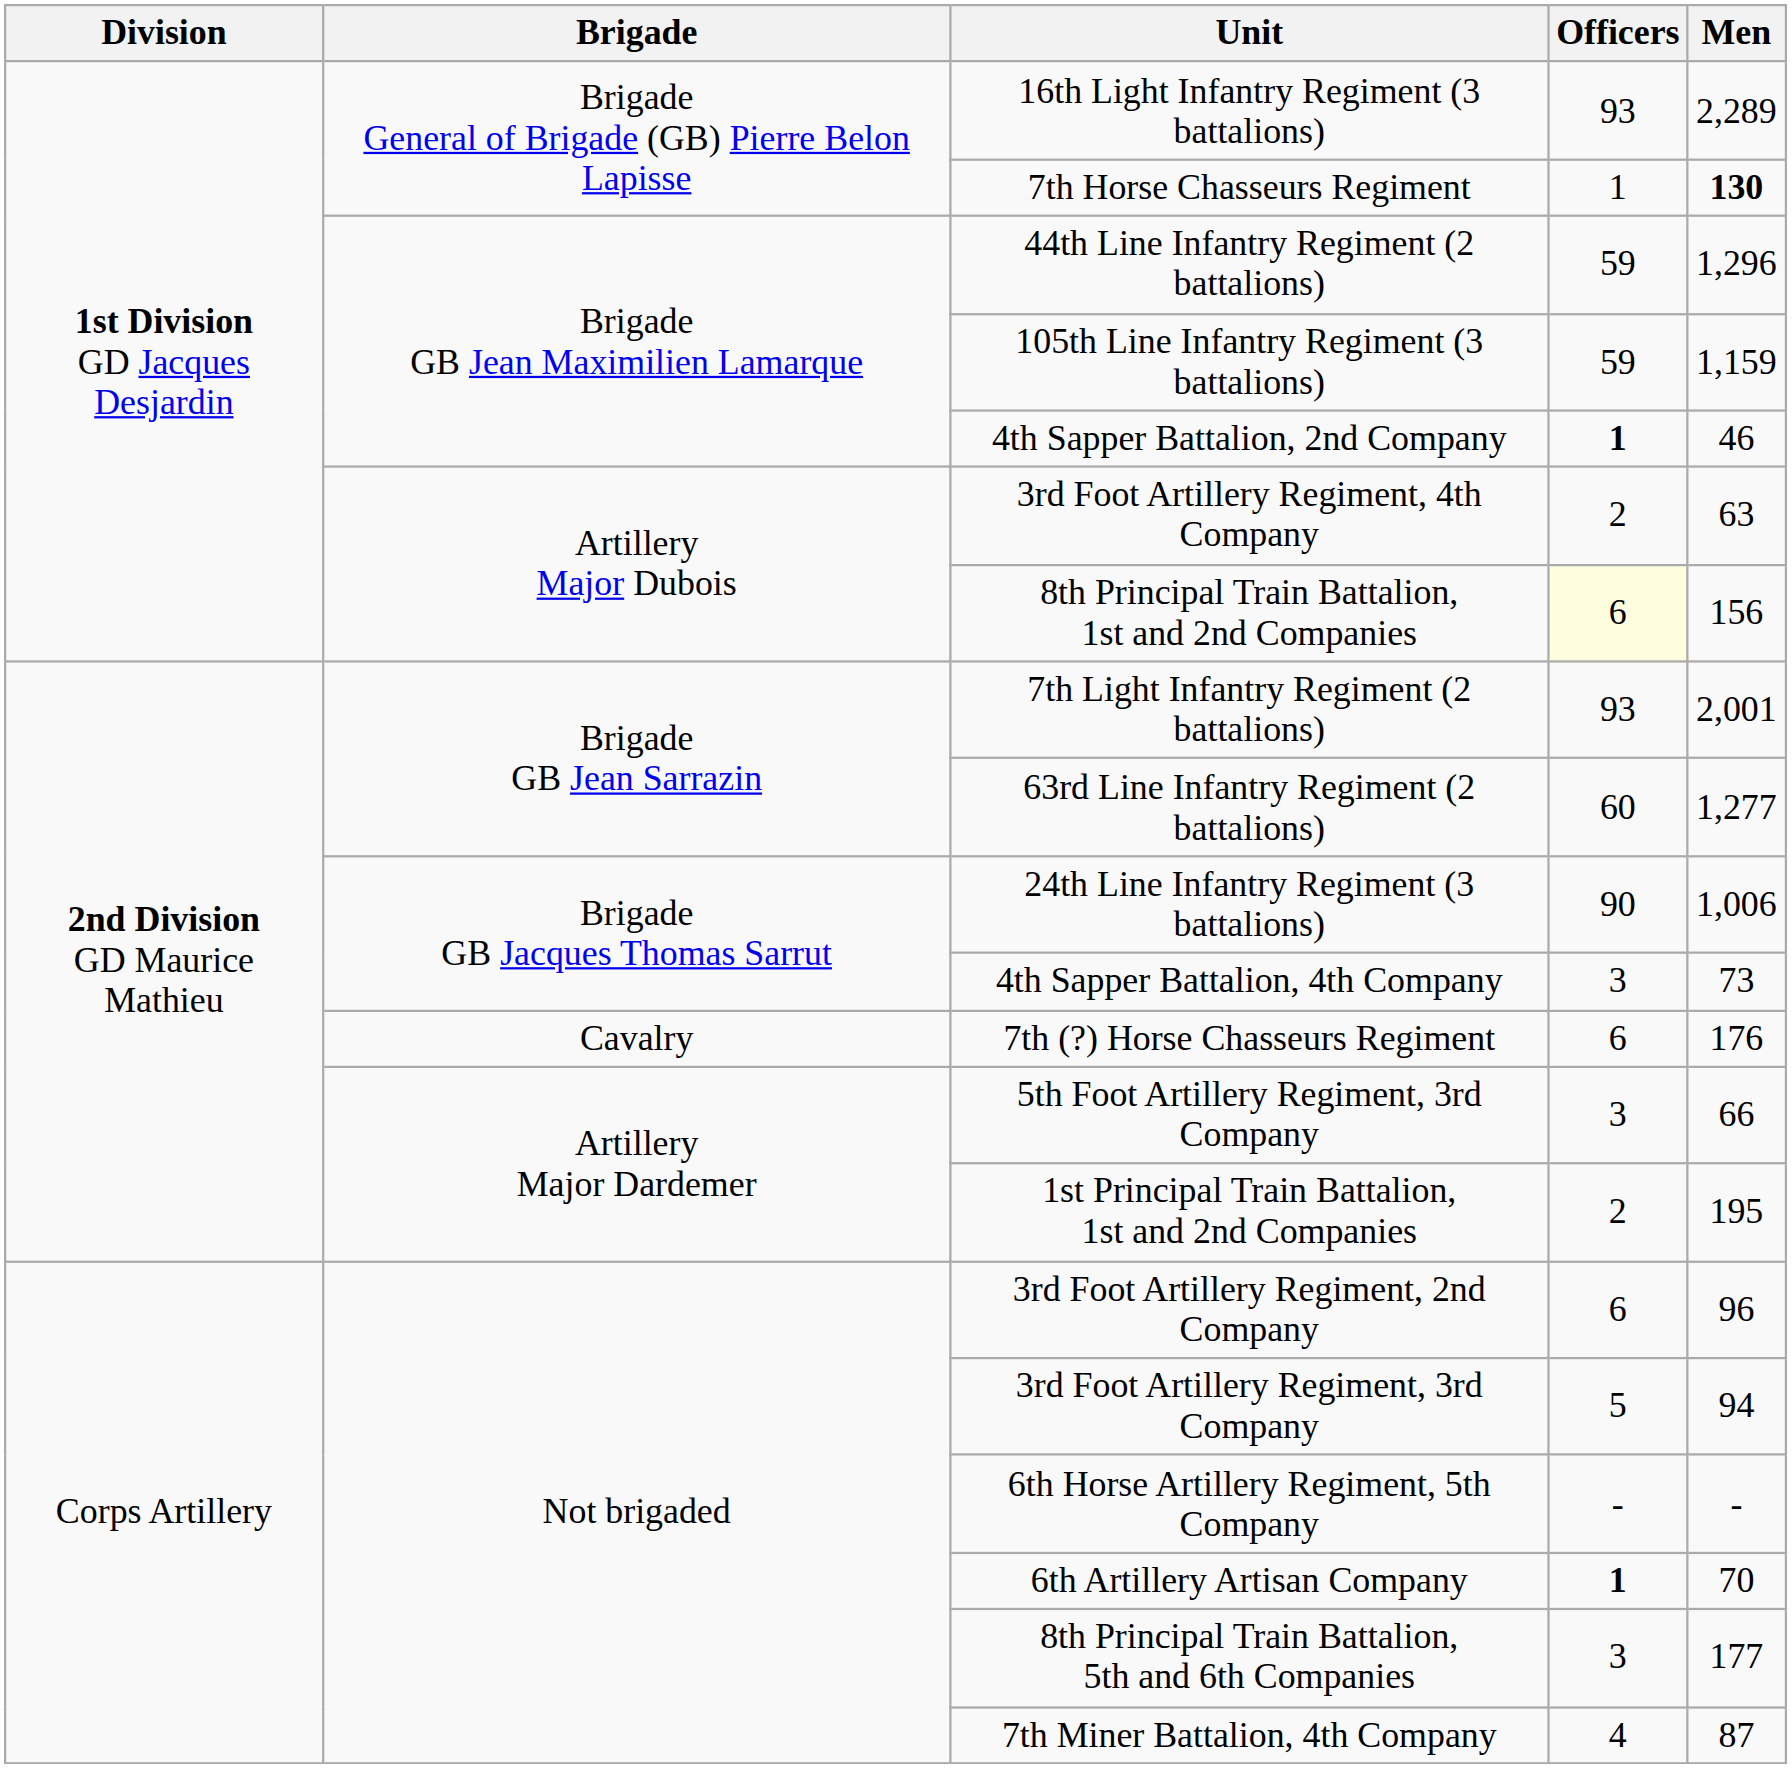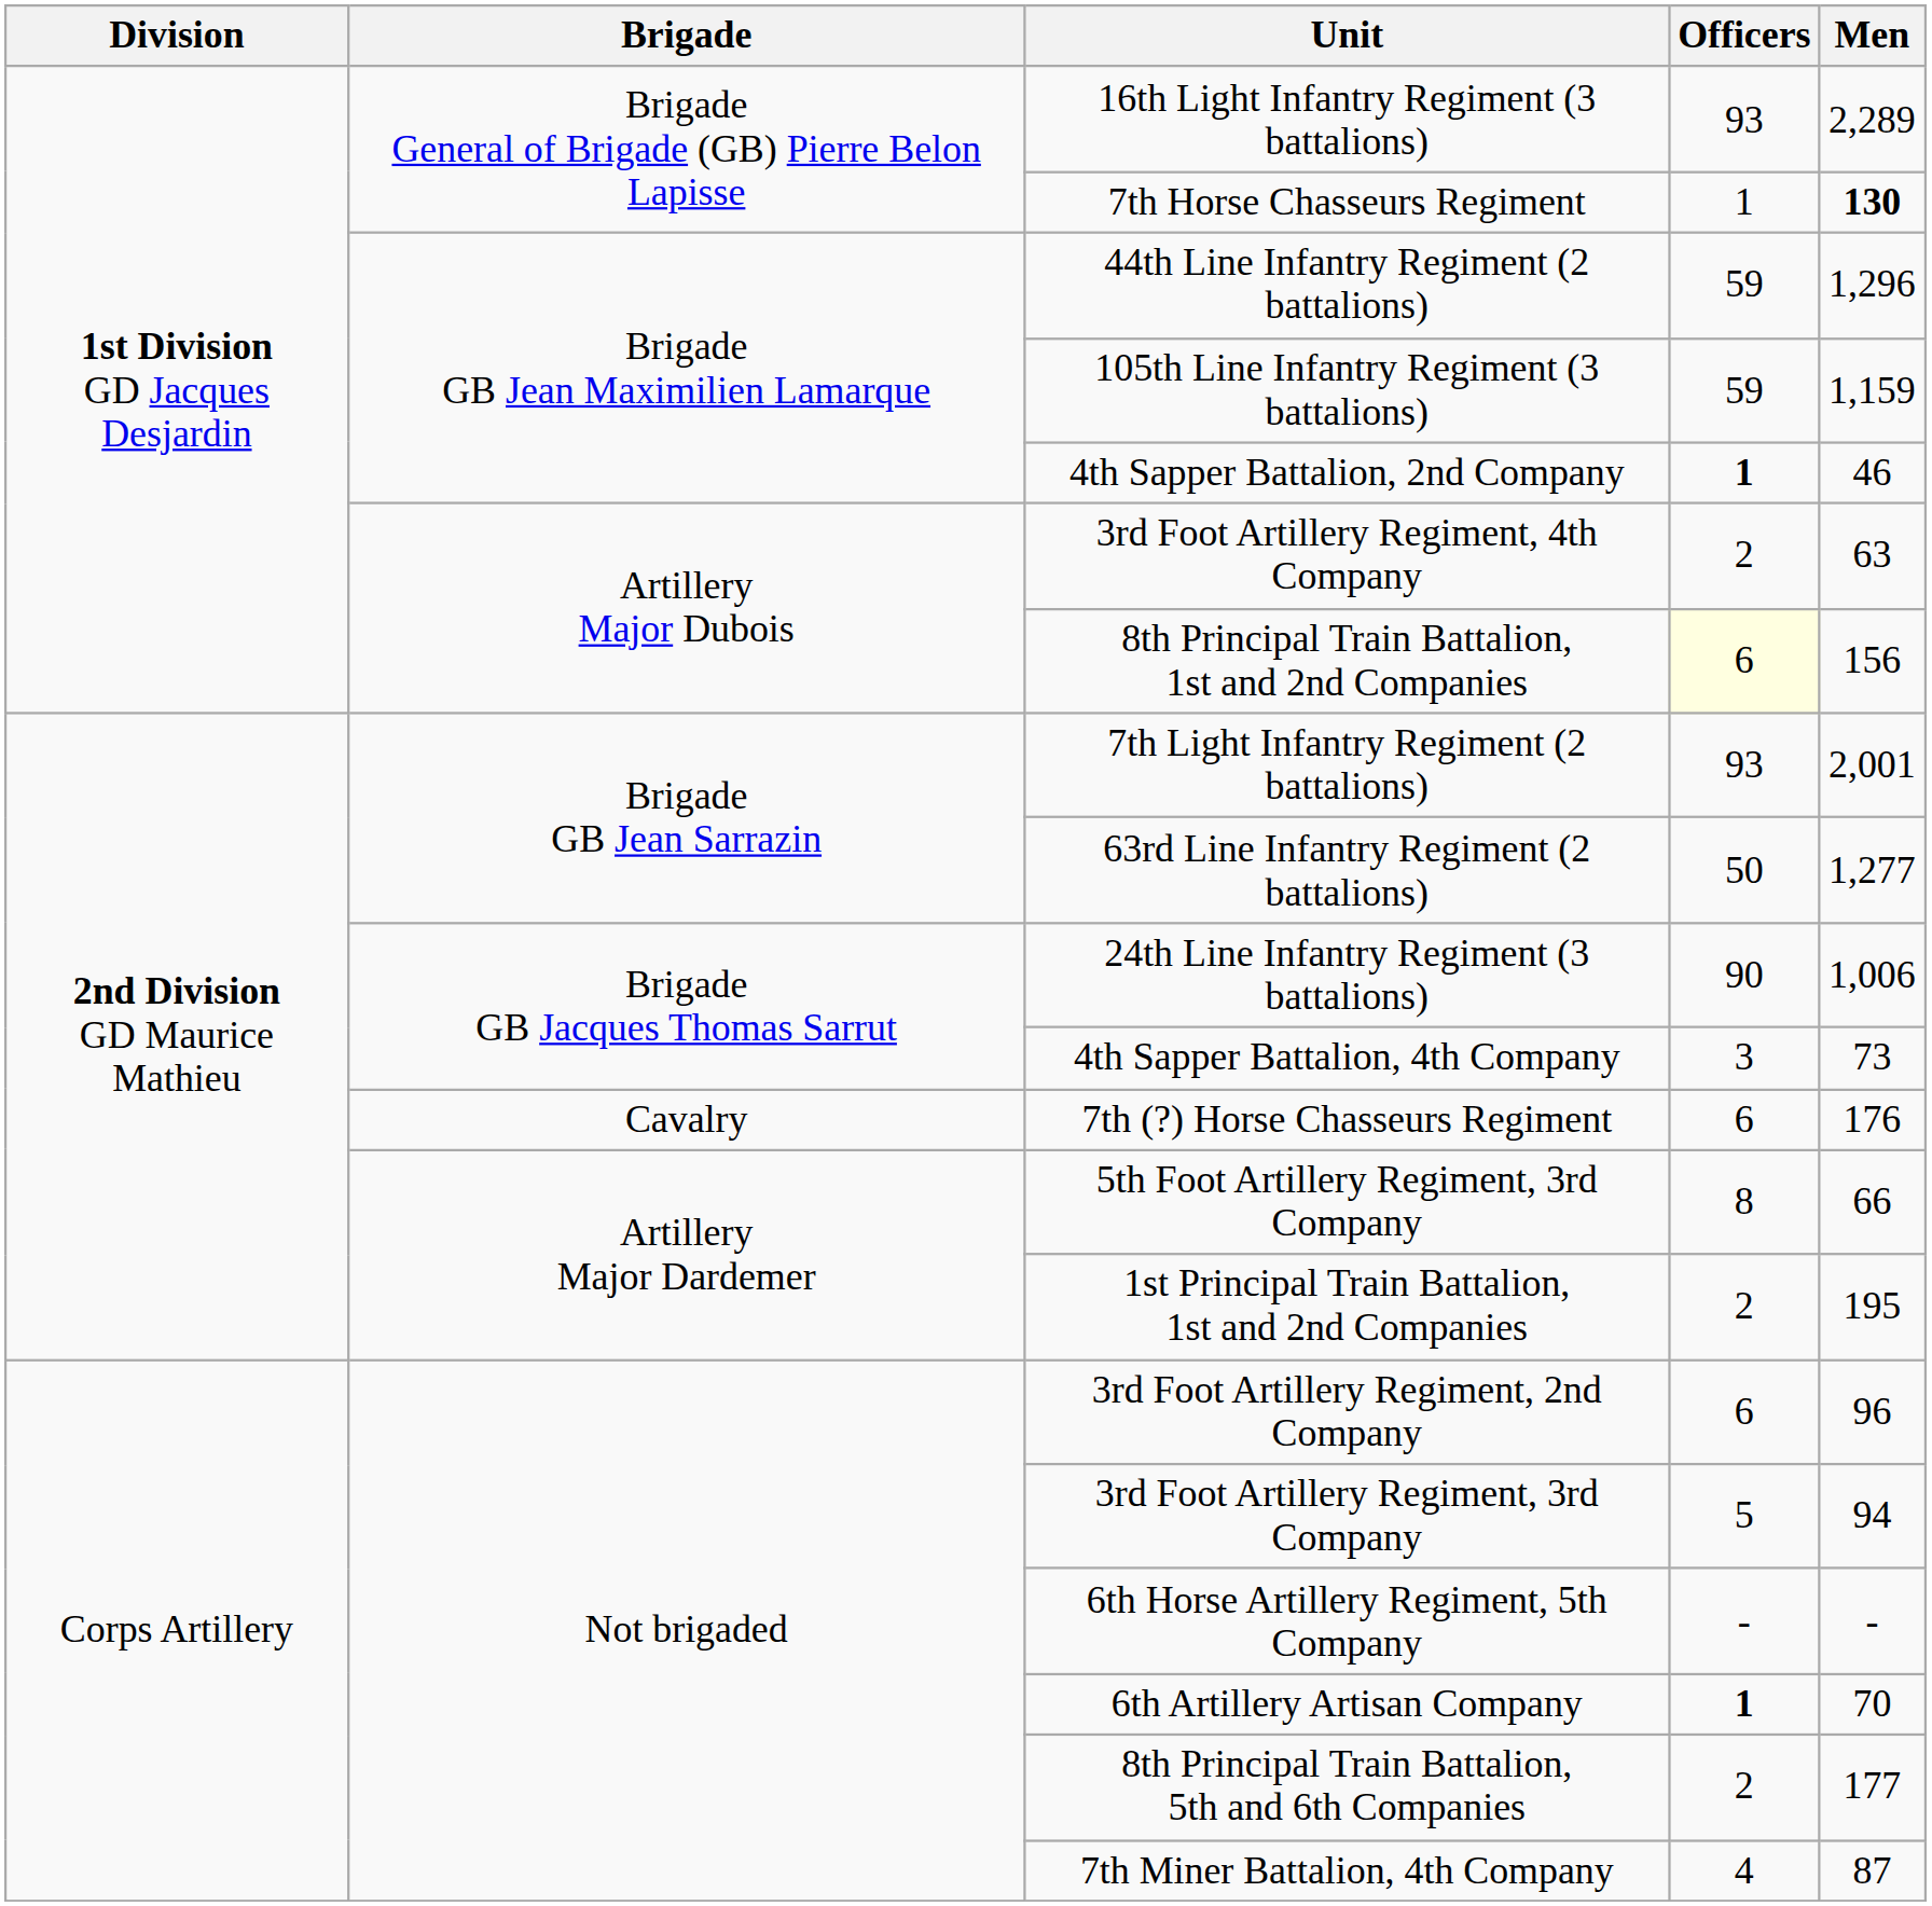 <table class="wikitable" style="text-align:center; width:90%;">
 <tr>
 <th>Division</th>
 <th>Brigade</th>
 <th>Unit</th>
 <th>Officers</th>
 <th>Men</th>
 </tr>
 <tr>
 <td rowspan=7><strong>1st Division</strong><br>GD <a href='#'>Jacques Desjardin</a></td>
 <td rowspan=2>Brigade<br><a href='#'>General of Brigade</a> (GB) <a href='#'>Pierre Belon Lapisse</a></td>
 <td>16th Light Infantry Regiment (3 battalions)</td>
 <td>93</td>
 <td>2,289</td>
 </tr>
 <tr>
 <td>7th Horse Chasseurs Regiment</td>
 <td>1</td>
 <td><strong>130</strong></td>
 </tr>
 <tr>
 <td rowspan=3>Brigade<br>GB <a href='#'>Jean Maximilien Lamarque</a></td>
 <td>44th Line Infantry Regiment (2 battalions)</td>
 <td>59</td>
 <td>1,296</td>
 </tr>
 <tr>
 <td>105th Line Infantry Regiment (3 battalions)</td>
 <td>59</td>
 <td>1,159</td>
 </tr>
 <tr>
 <td>4th Sapper Battalion, 2nd Company</td>
 <td><strong>1</strong></td>
 <td>46</td>
 </tr>
 <tr>
 <td rowspan=2>Artillery<br><a href='#'>Major</a> Dubois</td>
 <td>3rd Foot Artillery Regiment, 4th Company</td>
 <td>2</td>
 <td>63</td>
 </tr>
 <tr>
 <td>8th Principal Train Battalion,<br>1st and 2nd Companies</td>
 <td style="background: lightyellow;">6</td>
 <td>156</td>
 </tr>
 <tr>
 <td rowspan=7><strong>2nd Division</strong><br>GD Maurice Mathieu</td>
 <td rowspan=2>Brigade<br>GB <a href='#'>Jean Sarrazin</a></td>
 <td>7th Light Infantry Regiment (2 battalions)</td>
 <td>93</td>
 <td>2,001</td>
 </tr>
 <tr>
 <td>63rd Line Infantry Regiment (2 battalions)</td>
-<td>60</td>
+<td>50</td>
 <td>1,277</td>
 </tr>
 <tr>
 <td rowspan=2>Brigade<br>GB <a href='#'>Jacques Thomas Sarrut</a></td>
 <td>24th Line Infantry Regiment (3 battalions)</td>
 <td>90</td>
 <td>1,006</td>
 </tr>
 <tr>
 <td>4th Sapper Battalion, 4th Company</td>
 <td>3</td>
 <td>73</td>
 </tr>
 <tr>
 <td rowspan=1>Cavalry</td>
 <td>7th (?) Horse Chasseurs Regiment</td>
 <td>6</td>
 <td>176</td>
 </tr>
 <tr>
 <td rowspan=2>Artillery<br>Major Dardemer</td>
 <td>5th Foot Artillery Regiment, 3rd Company</td>
-<td>3</td>
+<td>8</td>
 <td>66</td>
 </tr>
 <tr>
 <td>1st Principal Train Battalion,<br>1st and 2nd Companies</td>
 <td>2</td>
 <td>195</td>
 </tr>
 <tr>
 <td rowspan=6>Corps Artillery</td>
 <td rowspan=6>Not brigaded</td>
 <td>3rd Foot Artillery Regiment, 2nd Company</td>
 <td>6</td>
 <td>96</td>
 </tr>
 <tr>
 <td>3rd Foot Artillery Regiment, 3rd Company</td>
 <td>5</td>
 <td>94</td>
 </tr>
 <tr>
 <td>6th Horse Artillery Regiment, 5th Company</td>
 <td>-</td>
 <td>-</td>
 </tr>
 <tr>
 <td>6th Artillery Artisan Company</td>
 <td><strong>1</strong></td>
 <td>70</td>
 </tr>
 <tr>
 <td>8th Principal Train Battalion,<br>5th and 6th Companies</td>
-<td>3</td>
+<td>2</td>
 <td>177</td>
 </tr>
 <tr>
 <td>7th Miner Battalion, 4th Company</td>
 <td>4</td>
 <td>87</td>
 </tr>
 <tr>
 </tr>
 </table>
